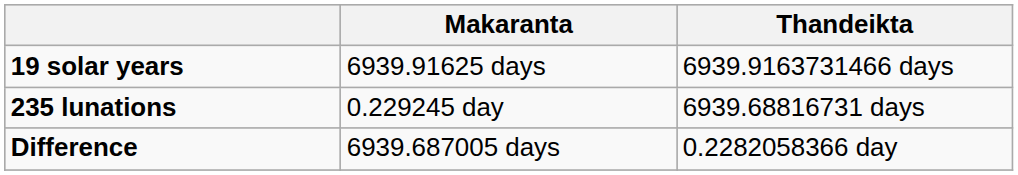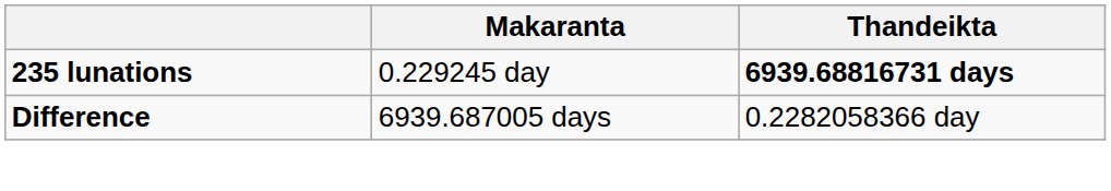 <table class="wikitable">
 <tr>
 <th width="200"></th>
 <th width="200">Makaranta</th>
 <th width="200">Thandeikta</th>
 </tr>
 <tr>
-<td><strong>19 solar years</strong></td>
-<td>6939.91625 days</td>
-<td>6939.9163731466 days</td>
-</tr>
-<tr>
 <td><strong>235 lunations</strong></td>
 <td>0.229245 day</td>
-<td>6939.68816731 days</td>
+<td><strong>6939.68816731 days</strong></td>
 </tr>
 <tr>
 <td><strong>Difference</strong></td>
 <td>6939.687005 days</td>
 <td>0.2282058366 day</td>
 </tr>
 </table>
